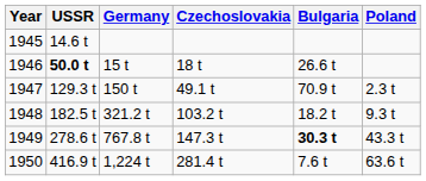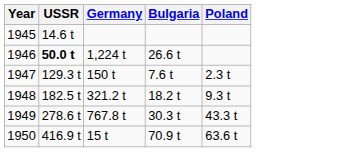 <table class="wikitable">
 <tr>
 <th style="font-weight: bold;">Year</th>
 <th style="font-weight: bold;">USSR</th>
 <th style="font-weight: bold;"><a href='#'>Germany</a></th>
-<th style="font-weight: bold;"><a href='#'>Czechoslovakia</a></th>
 <th style="font-weight: bold;"><a href='#'>Bulgaria</a></th>
 <th style="font-weight: bold;"><a href='#'>Poland</a></th>
 </tr>
 <tr>
 <td>1945</td>
 <td>14.6 t</td>
 <td></td>
 <td></td>
 <td></td>
-<td></td>
 </tr>
 <tr>
 <td>1946</td>
 <td><strong>50.0 t</strong></td>
-<td>15 t</td>
-<td>18 t</td>
+<td>1,224 t</td>
 <td>26.6 t</td>
 <td></td>
 </tr>
 <tr>
 <td>1947</td>
 <td>129.3 t</td>
 <td>150 t</td>
-<td>49.1 t</td>
-<td>70.9 t</td>
+<td>7.6 t</td>
 <td>2.3 t</td>
 </tr>
 <tr>
 <td>1948</td>
 <td>182.5 t</td>
 <td>321.2 t</td>
-<td>103.2 t</td>
 <td>18.2 t</td>
 <td>9.3 t</td>
 </tr>
 <tr>
 <td>1949</td>
 <td>278.6 t</td>
 <td>767.8 t</td>
-<td>147.3 t</td>
-<td><strong>30.3 t</strong></td>
+<td>30.3 t</td>
 <td>43.3 t</td>
 </tr>
 <tr>
 <td>1950</td>
 <td>416.9 t</td>
-<td>1,224 t</td>
-<td>281.4 t</td>
-<td>7.6 t</td>
+<td>15 t</td>
+<td>70.9 t</td>
 <td>63.6 t</td>
 </tr>
 </table>
